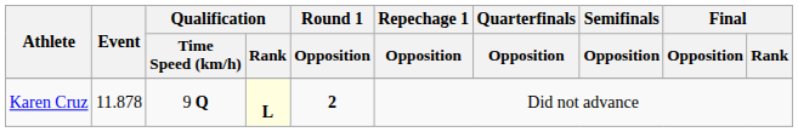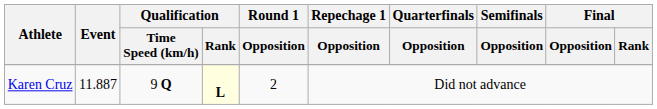 <table class="wikitable" style="font-size:90%">
 <tr>
 <th rowspan=2>Athlete</th>
 <th rowspan=2>Event</th>
 <th colspan=2>Qualification</th>
 <th>Round 1</th>
 <th>Repechage 1</th>
 <th>Quarterfinals</th>
 <th>Semifinals</th>
 <th colspan=2>Final</th>
 </tr>
 <tr style="font-size:95%">
 <th>Time<br>Speed (km/h)</th>
 <th>Rank</th>
 <th>Opposition</th>
 <th>Opposition</th>
 <th>Opposition</th>
 <th>Opposition</th>
 <th>Opposition</th>
 <th>Rank</th>
 </tr>
 <tr align=center>
 </tr>
 <tr align=center>
 <td align=left><a href='#'>Karen Cruz</a></td>
-<td>11.878</td>
+<td>11.887</td>
 <td>9 <strong>Q</strong></td>
 <td style="background: lightyellow;"><br><strong>L</strong></td>
-<td><strong>2</strong></td>
+<td>2</td>
 <td colspan=5>Did not advance</td>
 </tr>
 </table>
